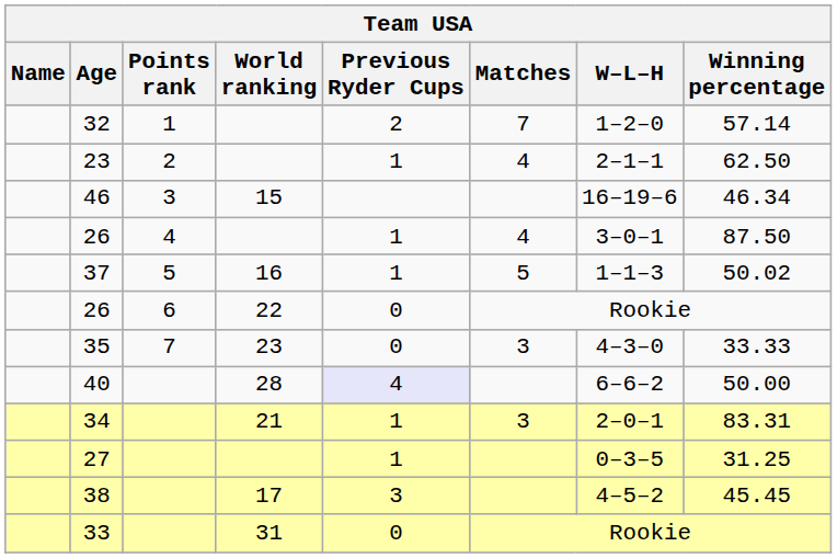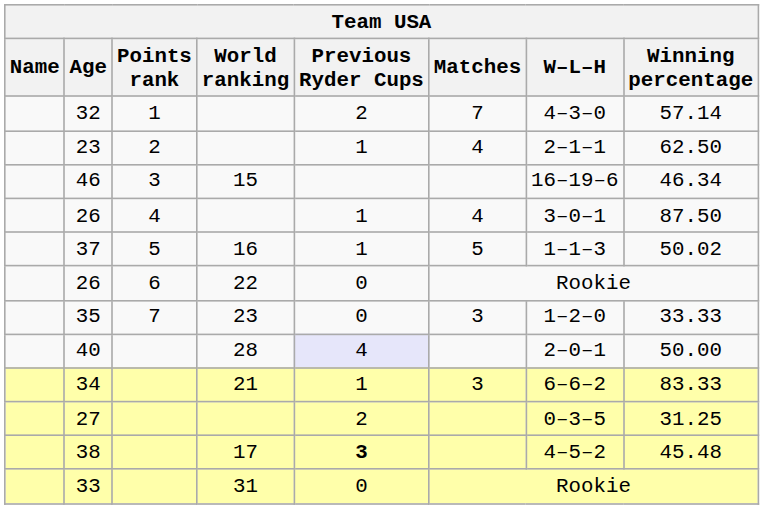 <table class="wikitable sortable" style="text-align:center">
 <tr>
 <th colspan=8> Team USA</th>
 </tr>
 <tr>
 <th>Name</th>
 <th>Age</th>
 <th>Points<br>rank</th>
 <th>World<br>ranking</th>
 <th>Previous<br>Ryder Cups</th>
 <th>Matches</th>
 <th>W–L–H</th>
 <th>Winning<br>percentage</th>
 </tr>
 <tr>
 <td align=left></td>
 <td>32</td>
 <td>1</td>
 <td></td>
 <td>2</td>
 <td>7</td>
-<td>1–2–0</td>
+<td>4–3–0</td>
 <td>57.14</td>
 </tr>
 <tr>
 <td align=left></td>
 <td>23</td>
 <td>2</td>
 <td></td>
 <td>1</td>
 <td>4</td>
 <td>2–1–1</td>
 <td>62.50</td>
 </tr>
 <tr>
 <td align=left></td>
 <td>46</td>
 <td>3</td>
 <td>15</td>
 <td></td>
 <td></td>
 <td>16–19–6</td>
 <td>46.34</td>
 </tr>
 <tr>
 <td align=left></td>
 <td>26</td>
 <td>4</td>
 <td></td>
 <td>1</td>
 <td>4</td>
 <td>3–0–1</td>
 <td>87.50</td>
 </tr>
 <tr>
 <td align=left></td>
 <td>37</td>
 <td>5</td>
 <td>16</td>
 <td>1</td>
 <td>5</td>
 <td>1–1–3</td>
 <td>50.02</td>
 </tr>
 <tr>
 <td align=left></td>
 <td>26</td>
 <td>6</td>
 <td>22</td>
 <td>0</td>
 <td colspan="3">Rookie</td>
 </tr>
 <tr>
 <td align=left></td>
 <td>35</td>
 <td>7</td>
 <td>23</td>
 <td>0</td>
 <td>3</td>
-<td>4–3–0</td>
+<td>1–2–0</td>
 <td>33.33</td>
 </tr>
 <tr>
 <td align=left></td>
 <td>40</td>
 <td></td>
 <td>28</td>
 <td style="background: lavender;">4</td>
 <td></td>
-<td>6–6–2</td>
+<td>2–0–1</td>
 <td>50.00</td>
 </tr>
 <tr style="background:#ffa;">
 <td align=left></td>
 <td>34</td>
 <td></td>
 <td>21</td>
 <td>1</td>
 <td>3</td>
-<td>2–0–1</td>
-<td>83.31</td>
+<td>6–6–2</td>
+<td>83.33</td>
 </tr>
 <tr style="background:#ffa;">
 <td align=left></td>
 <td>27</td>
 <td></td>
 <td></td>
-<td>1</td>
+<td>2</td>
 <td></td>
 <td>0–3–5</td>
 <td>31.25</td>
 </tr>
 <tr style="background:#ffa;">
 <td align=left></td>
 <td>38</td>
 <td></td>
 <td>17</td>
-<td>3</td>
+<td><strong>3</strong></td>
 <td></td>
 <td>4–5–2</td>
-<td>45.45</td>
+<td>45.48</td>
 </tr>
 <tr style="background:#ffa;">
 <td align=left></td>
 <td>33</td>
 <td></td>
 <td>31</td>
 <td>0</td>
 <td colspan="3">Rookie</td>
 </tr>
 </table>
